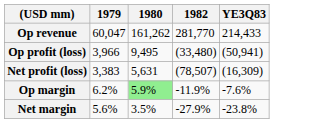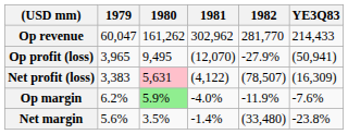 <table class="wikitable plain-row-headers defaultright">
 <tr>
 <th>(USD mm)</th>
 <th>1979</th>
 <th>1980</th>
+<th>1981</th>
 <th>1982</th>
 <th>YE3Q83</th>
 </tr>
 <tr>
 <th>Op revenue</th>
 <td>60,047</td>
 <td>161,262</td>
+<td>302,962</td>
 <td>281,770</td>
 <td>214,433</td>
 </tr>
 <tr>
 <th>Op profit (loss)</th>
-<td>3,966</td>
+<td>3,965</td>
 <td>9,495</td>
-<td>(33,480)</td>
+<td>(12,070)</td>
+<td>-27.9%</td>
 <td>(50,941)</td>
 </tr>
 <tr>
 <th>Net profit (loss)</th>
 <td>3,383</td>
-<td>5,631</td>
+<td style="background: pink;">5,631</td>
+<td>(4,122)</td>
 <td>(78,507)</td>
 <td>(16,309)</td>
 </tr>
 <tr>
 <th>Op margin</th>
 <td>6.2%</td>
 <td style="background: lightgreen;">5.9%</td>
+<td>-4.0%</td>
 <td>-11.9%</td>
 <td>-7.6%</td>
 </tr>
 <tr>
 <th>Net margin</th>
 <td>5.6%</td>
 <td>3.5%</td>
-<td>-27.9%</td>
+<td>-1.4%</td>
+<td>(33,480)</td>
 <td>-23.8%</td>
 </tr>
 </table>
